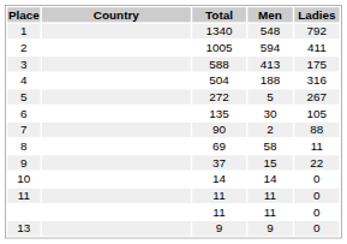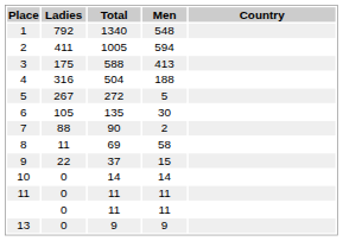 <table border="0" style="border: 1px solid #999; background-color:#FFFFFF; text-align:center; font-size:86%; line-height:15px;">
 <tr align="center" bgcolor="#CCCCCC">
 <th width=35>Place</th>
-<th width=170>Country</th>
+<th width=50>Ladies</th>
 <th width=60>Total</th>
 <th width=50>Men</th>
-<th width=50>Ladies</th>
+<th width=170>Country</th>
 </tr>
 <tr bgcolor="#EFEFEF">
 <td>1</td>
-<td align="left"></td>
+<td>792</td>
 <td>1340</td>
 <td>548</td>
-<td>792</td>
+<td align="left"></td>
 </tr>
 <tr>
 <td>2</td>
-<td align="left"></td>
+<td>411</td>
 <td>1005</td>
 <td>594</td>
-<td>411</td>
+<td align="left"></td>
 </tr>
 <tr bgcolor="#EFEFEF">
 <td>3</td>
-<td align="left"></td>
+<td>175</td>
 <td>588</td>
 <td>413</td>
-<td>175</td>
+<td align="left"></td>
 </tr>
 <tr>
 <td>4</td>
-<td align="left"></td>
+<td>316</td>
 <td>504</td>
 <td>188</td>
-<td>316</td>
+<td align="left"></td>
 </tr>
 <tr bgcolor="#EFEFEF">
 <td>5</td>
-<td align="left"></td>
+<td>267</td>
 <td>272</td>
 <td>5</td>
-<td>267</td>
+<td align="left"></td>
 </tr>
 <tr>
 <td>6</td>
-<td align="left"></td>
+<td>105</td>
 <td>135</td>
 <td>30</td>
-<td>105</td>
+<td align="left"></td>
 </tr>
 <tr bgcolor="#EFEFEF">
 <td>7</td>
-<td align="left"></td>
+<td>88</td>
 <td>90</td>
 <td>2</td>
-<td>88</td>
+<td align="left"></td>
 </tr>
 <tr>
 <td>8</td>
-<td align="left"></td>
+<td>11</td>
 <td>69</td>
 <td>58</td>
-<td>11</td>
+<td align="left"></td>
 </tr>
 <tr bgcolor="#EFEFEF">
 <td>9</td>
-<td align="left"></td>
+<td>22</td>
 <td>37</td>
 <td>15</td>
-<td>22</td>
+<td align="left"></td>
 </tr>
 <tr>
 <td>10</td>
-<td align="left"></td>
+<td>0</td>
 <td>14</td>
 <td>14</td>
-<td>0</td>
+<td align="left"></td>
 </tr>
 <tr bgcolor="#EFEFEF">
 <td>11</td>
-<td align="left"></td>
+<td>0</td>
 <td>11</td>
 <td>11</td>
-<td>0</td>
+<td align="left"></td>
 </tr>
 <tr>
 <td></td>
-<td align="left"></td>
+<td>0</td>
 <td>11</td>
 <td>11</td>
-<td>0</td>
+<td align="left"></td>
 </tr>
 <tr bgcolor="#EFEFEF">
 <td>13</td>
-<td align="left"></td>
+<td>0</td>
 <td>9</td>
 <td>9</td>
-<td>0</td>
+<td align="left"></td>
 </tr>
 </table>
